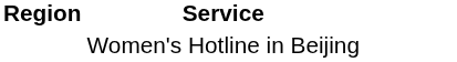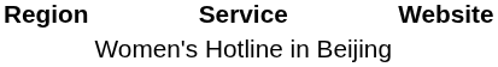 <table>
 <tr>
 <th>Region</th>
 <th>Service</th>
+<th>Website</th>
 </tr>
 <tr>
 <th></th>
 <td>Women's Hotline in Beijing</td>
+<td></td>
 </tr>
 </table>
